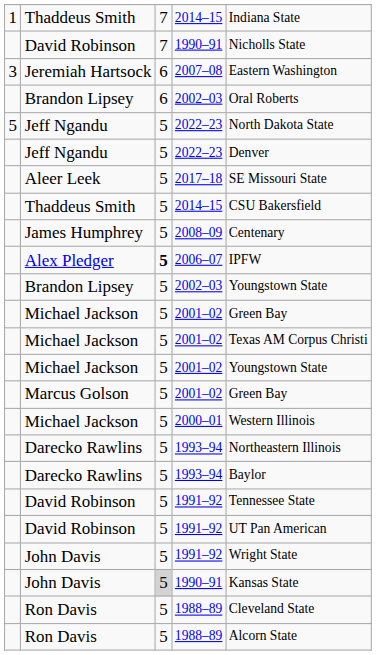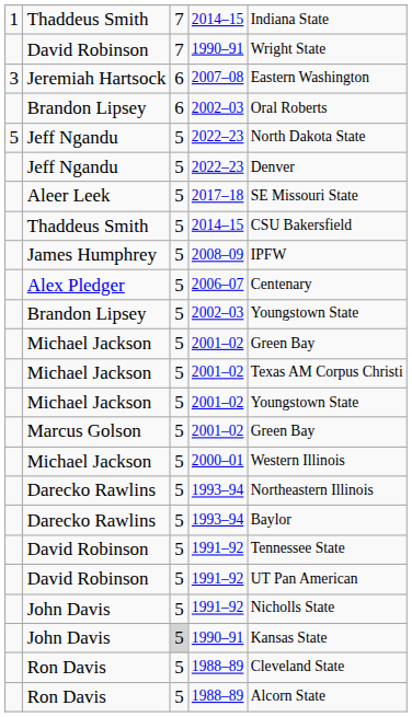 <table class="wikitable">
 <tr>
 </tr>
 <tr>
 <td>1</td>
 <td>Thaddeus Smith</td>
 <td>7</td>
 <td style="font-size:80%;"><a href='#'>2014–15</a></td>
 <td style="font-size:80%;">Indiana State</td>
 </tr>
 <tr>
 <td></td>
 <td>David Robinson</td>
 <td>7</td>
 <td style="font-size:80%;"><a href='#'>1990–91</a></td>
-<td style="font-size:80%;">Nicholls State</td>
+<td style="font-size:80%;">Wright State</td>
 </tr>
 <tr>
 <td>3</td>
 <td>Jeremiah Hartsock</td>
 <td>6</td>
 <td style="font-size:80%;"><a href='#'>2007–08</a></td>
 <td style="font-size:80%;">Eastern Washington</td>
 </tr>
 <tr>
 <td></td>
 <td>Brandon Lipsey</td>
 <td>6</td>
 <td style="font-size:80%;"><a href='#'>2002–03</a></td>
 <td style="font-size:80%;">Oral Roberts</td>
 </tr>
 <tr>
 <td>5</td>
 <td>Jeff Ngandu</td>
 <td>5</td>
 <td style="font-size:80%;"><a href='#'>2022–23</a></td>
 <td style="font-size:80%;">North Dakota State</td>
 </tr>
 <tr>
 <td></td>
 <td>Jeff Ngandu</td>
 <td>5</td>
 <td style="font-size:80%;"><a href='#'>2022–23</a></td>
 <td style="font-size:80%;">Denver</td>
 </tr>
 <tr>
 <td></td>
 <td>Aleer Leek</td>
 <td>5</td>
 <td style="font-size:80%;"><a href='#'>2017–18</a></td>
 <td style="font-size:80%;">SE Missouri State</td>
 </tr>
 <tr>
 <td></td>
 <td>Thaddeus Smith</td>
 <td>5</td>
 <td style="font-size:80%;"><a href='#'>2014–15</a></td>
 <td style="font-size:80%;">CSU Bakersfield</td>
 </tr>
 <tr>
 <td></td>
 <td>James Humphrey</td>
 <td>5</td>
 <td style="font-size:80%;"><a href='#'>2008–09</a></td>
-<td style="font-size:80%;">Centenary</td>
+<td style="font-size:80%;">IPFW</td>
 </tr>
 <tr>
 <td></td>
 <td><a href='#'>Alex Pledger</a></td>
-<td><strong>5</strong></td>
+<td>5</td>
 <td style="font-size:80%;"><a href='#'>2006–07</a></td>
-<td style="font-size:80%;">IPFW</td>
+<td style="font-size:80%;">Centenary</td>
 </tr>
 <tr>
 <td></td>
 <td>Brandon Lipsey</td>
 <td>5</td>
 <td style="font-size:80%;"><a href='#'>2002–03</a></td>
 <td style="font-size:80%;">Youngstown State</td>
 </tr>
 <tr>
 <td></td>
 <td>Michael Jackson</td>
 <td>5</td>
 <td style="font-size:80%;"><a href='#'>2001–02</a></td>
 <td style="font-size:80%;">Green Bay</td>
 </tr>
 <tr>
 <td></td>
 <td>Michael Jackson</td>
 <td>5</td>
 <td style="font-size:80%;"><a href='#'>2001–02</a></td>
 <td style="font-size:80%;">Texas AM Corpus Christi</td>
 </tr>
 <tr>
 <td></td>
 <td>Michael Jackson</td>
 <td>5</td>
 <td style="font-size:80%;"><a href='#'>2001–02</a></td>
 <td style="font-size:80%;">Youngstown State</td>
 </tr>
 <tr>
 <td></td>
 <td>Marcus Golson</td>
 <td>5</td>
 <td style="font-size:80%;"><a href='#'>2001–02</a></td>
 <td style="font-size:80%;">Green Bay</td>
 </tr>
 <tr>
 <td></td>
 <td>Michael Jackson</td>
 <td>5</td>
 <td style="font-size:80%;"><a href='#'>2000–01</a></td>
 <td style="font-size:80%;">Western Illinois</td>
 </tr>
 <tr>
 <td></td>
 <td>Darecko Rawlins</td>
 <td>5</td>
 <td style="font-size:80%;"><a href='#'>1993–94</a></td>
 <td style="font-size:80%;">Northeastern Illinois</td>
 </tr>
 <tr>
 <td></td>
 <td>Darecko Rawlins</td>
 <td>5</td>
 <td style="font-size:80%;"><a href='#'>1993–94</a></td>
 <td style="font-size:80%;">Baylor</td>
 </tr>
 <tr>
 <td></td>
 <td>David Robinson</td>
 <td>5</td>
 <td style="font-size:80%;"><a href='#'>1991–92</a></td>
 <td style="font-size:80%;">Tennessee State</td>
 </tr>
 <tr>
 <td></td>
 <td>David Robinson</td>
 <td>5</td>
 <td style="font-size:80%;"><a href='#'>1991–92</a></td>
 <td style="font-size:80%;">UT Pan American</td>
 </tr>
 <tr>
 <td></td>
 <td>John Davis</td>
 <td>5</td>
 <td style="font-size:80%;"><a href='#'>1991–92</a></td>
-<td style="font-size:80%;">Wright State</td>
+<td style="font-size:80%;">Nicholls State</td>
 </tr>
 <tr>
 <td></td>
 <td>John Davis</td>
 <td style="background: lightgrey;">5</td>
 <td style="font-size:80%;"><a href='#'>1990–91</a></td>
 <td style="font-size:80%;">Kansas State</td>
 </tr>
 <tr>
 <td></td>
 <td>Ron Davis</td>
 <td>5</td>
 <td style="font-size:80%;"><a href='#'>1988–89</a></td>
 <td style="font-size:80%;">Cleveland State</td>
 </tr>
 <tr>
 <td></td>
 <td>Ron Davis</td>
 <td>5</td>
 <td style="font-size:80%;"><a href='#'>1988–89</a></td>
 <td style="font-size:80%;">Alcorn State</td>
 </tr>
 </table>
